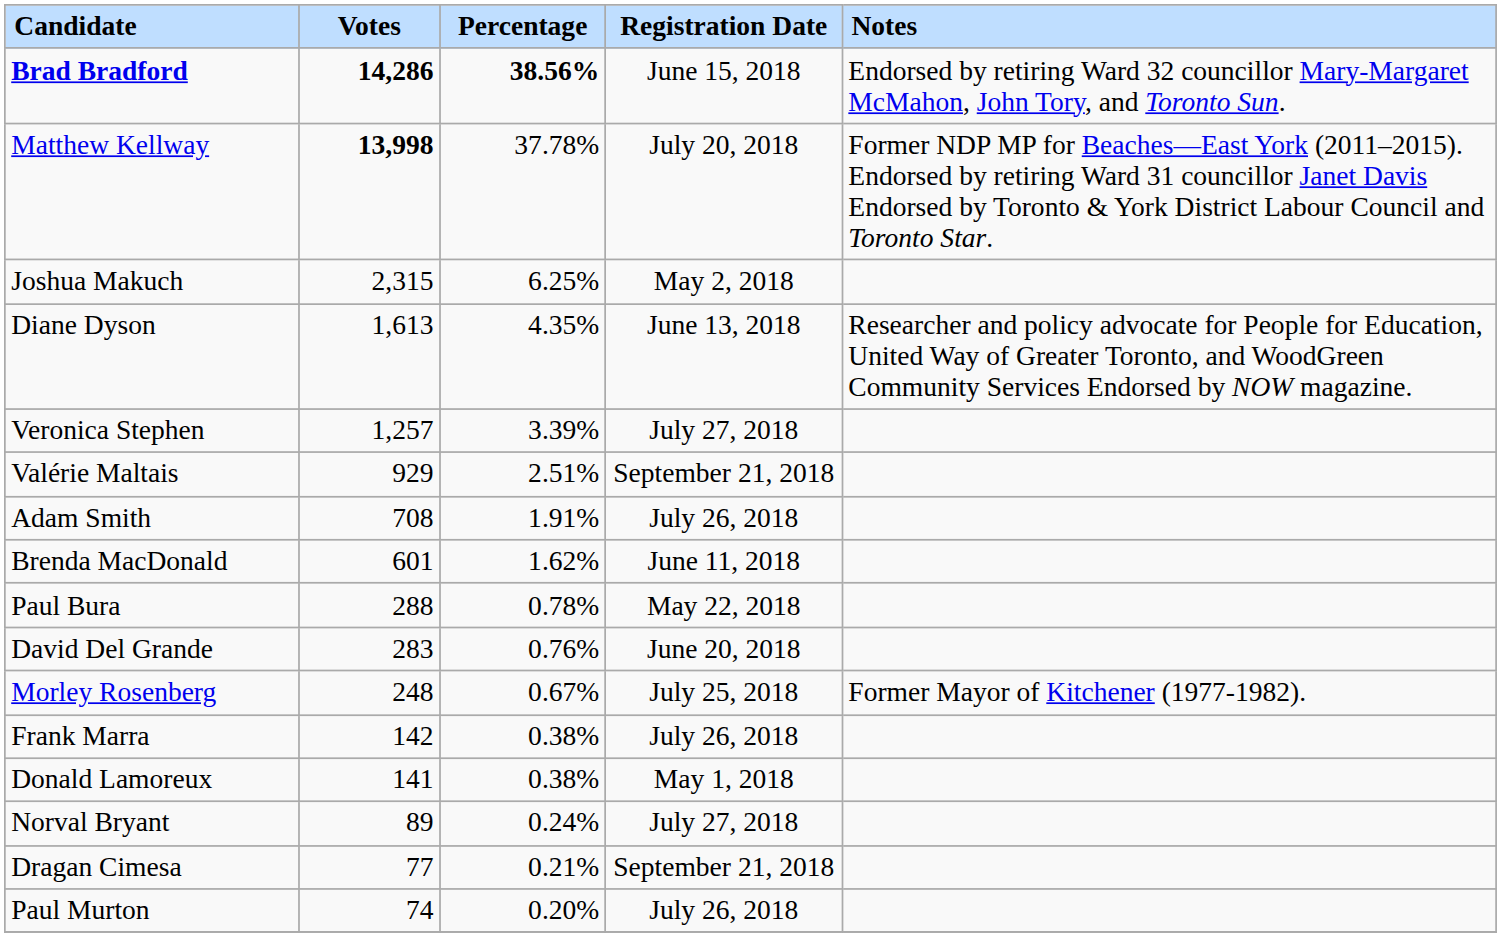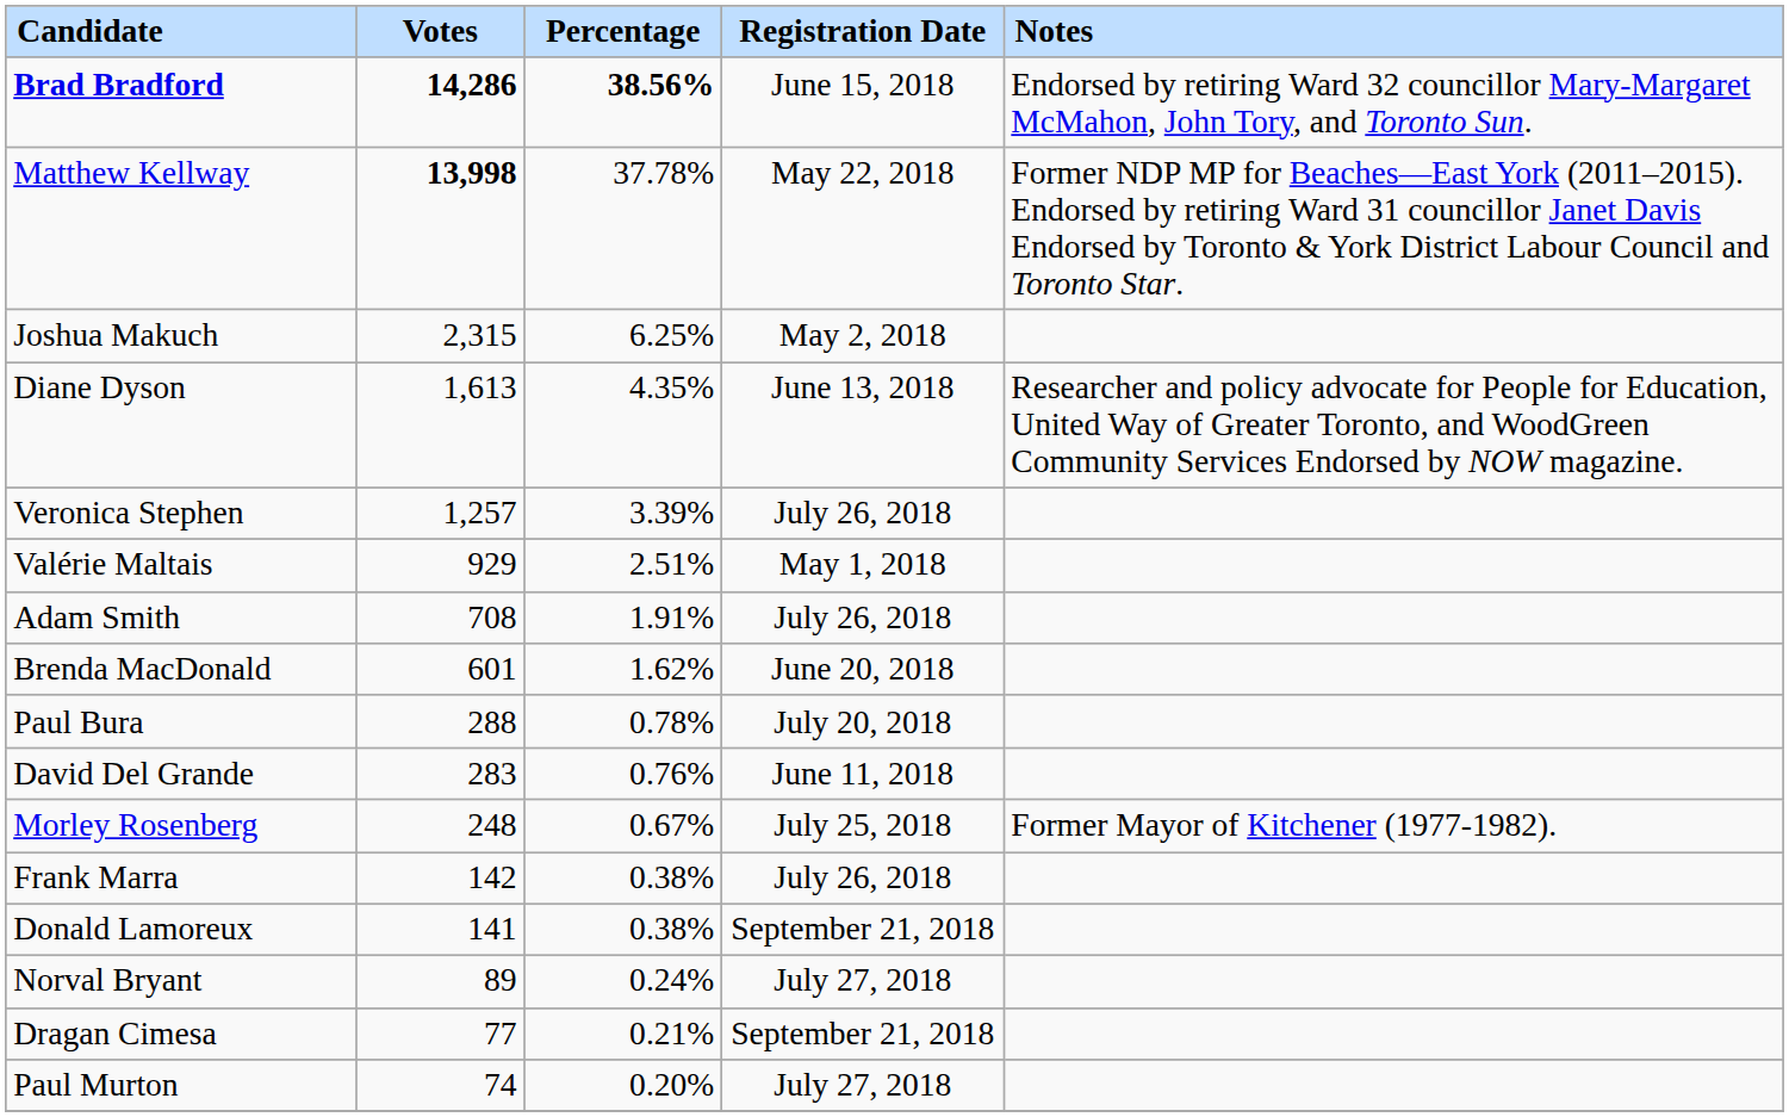 <table class="sortable wikitable">
 <tr>
 <th scope="col" style="background-color:#bfdeff;width:200px;text-align:left;padding-left:5px;">Candidate</th>
 <th scope="col" style="background-color:#bfdeff;width:88px;">Votes</th>
 <th scope="col" style="background-color:#bfdeff;width:95px;">Percentage</th>
 <th scope="col" style="background-color:#bfdeff;width:150px;">Registration Date</th>
 <th scope="col" style="background-color:#bfdeff;width:500px;text-align:left;padding-left:5px;">Notes</th>
 </tr>
 <tr>
 <td valign="top"><strong><a href='#'>Brad Bradford</a></strong></td>
 <td valign="top" align="right"><strong>14,286</strong></td>
 <td valign="top" align="right"><strong>38.56%</strong></td>
 <td valign="top" align="center">June 15, 2018</td>
 <td>Endorsed by retiring Ward 32 councillor <a href='#'>Mary-Margaret McMahon</a>, <a href='#'>John Tory</a>, and <em><a href='#'>Toronto Sun</a></em>.</td>
 </tr>
 <tr>
 <td valign="top"><a href='#'>Matthew Kellway</a></td>
 <td valign="top" align="right"><strong>13,998</strong></td>
 <td valign="top" align="right">37.78%</td>
-<td valign="top" align="center">July 20, 2018</td>
+<td valign="top" align="center">May 22, 2018</td>
 <td>Former NDP MP for <a href='#'>Beaches—East York</a> (2011–2015). Endorsed by retiring Ward 31 councillor <a href='#'>Janet Davis</a> Endorsed by Toronto & York District Labour Council and <em>Toronto Star</em>.</td>
 </tr>
 <tr>
 <td valign="top">Joshua Makuch</td>
 <td valign="top" align="right">2,315</td>
 <td valign="top" align="right">6.25%</td>
 <td valign="top" align="center">May 2, 2018</td>
 <td></td>
 </tr>
 <tr>
 <td valign="top">Diane Dyson</td>
 <td valign="top" align="right">1,613</td>
 <td valign="top" align="right">4.35%</td>
 <td valign="top" align="center">June 13, 2018</td>
 <td>Researcher and policy advocate for People for Education, United Way of Greater Toronto, and WoodGreen Community Services Endorsed by <em>NOW</em> magazine.</td>
 </tr>
 <tr>
 <td valign="top">Veronica Stephen</td>
 <td valign="top" align="right">1,257</td>
 <td valign="top" align="right">3.39%</td>
-<td valign="top" align="center">July 27, 2018</td>
+<td valign="top" align="center">July 26, 2018</td>
 <td></td>
 </tr>
 <tr>
 <td valign="top">Valérie Maltais</td>
 <td valign="top" align="right">929</td>
 <td valign="top" align="right">2.51%</td>
-<td valign="top" align="center">September 21, 2018</td>
+<td valign="top" align="center">May 1, 2018</td>
 <td></td>
 </tr>
 <tr>
 <td valign="top">Adam Smith</td>
 <td valign="top" align="right">708</td>
 <td valign="top" align="right">1.91%</td>
 <td valign="top" align="center">July 26, 2018</td>
 <td></td>
 </tr>
 <tr>
 <td valign="top">Brenda MacDonald</td>
 <td valign="top" align="right">601</td>
 <td valign="top" align="right">1.62%</td>
-<td valign="top" align="center">June 11, 2018</td>
+<td valign="top" align="center">June 20, 2018</td>
 <td></td>
 </tr>
 <tr>
 <td valign="top">Paul Bura</td>
 <td valign="top" align="right">288</td>
 <td valign="top" align="right">0.78%</td>
-<td valign="top" align="center">May 22, 2018</td>
+<td valign="top" align="center">July 20, 2018</td>
 <td></td>
 </tr>
 <tr>
 <td valign="top">David Del Grande</td>
 <td valign="top" align="right">283</td>
 <td valign="top" align="right">0.76%</td>
-<td valign="top" align="center">June 20, 2018</td>
+<td valign="top" align="center">June 11, 2018</td>
 <td></td>
 </tr>
 <tr>
 <td valign="top"><a href='#'>Morley Rosenberg</a></td>
 <td valign="top" align="right">248</td>
 <td valign="top" align="right">0.67%</td>
 <td valign="top" align="center">July 25, 2018</td>
 <td>Former Mayor of <a href='#'>Kitchener</a> (1977-1982).</td>
 </tr>
 <tr>
 <td valign="top">Frank Marra</td>
 <td valign="top" align="right">142</td>
 <td valign="top" align="right">0.38%</td>
 <td valign="top" align="center">July 26, 2018</td>
 <td></td>
 </tr>
 <tr>
 <td valign="top">Donald Lamoreux</td>
 <td valign="top" align="right">141</td>
 <td valign="top" align="right">0.38%</td>
-<td valign="top" align="center">May 1, 2018</td>
+<td valign="top" align="center">September 21, 2018</td>
 <td></td>
 </tr>
 <tr>
 <td valign="top">Norval Bryant</td>
 <td valign="top" align="right">89</td>
 <td valign="top" align="right">0.24%</td>
 <td valign="top" align="center">July 27, 2018</td>
 <td></td>
 </tr>
 <tr>
 <td valign="top">Dragan Cimesa</td>
 <td valign="top" align="right">77</td>
 <td valign="top" align="right">0.21%</td>
 <td valign="top" align="center">September 21, 2018</td>
 <td></td>
 </tr>
 <tr>
 <td valign="top">Paul Murton</td>
 <td valign="top" align="right">74</td>
 <td valign="top" align="right">0.20%</td>
-<td valign="top" align="center">July 26, 2018</td>
+<td valign="top" align="center">July 27, 2018</td>
 <td></td>
 </tr>
 <tr>
 </tr>
 </table>
